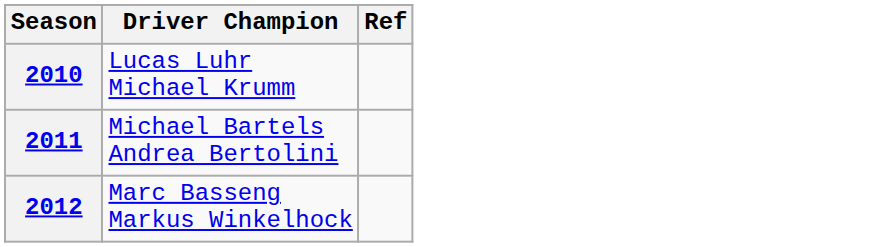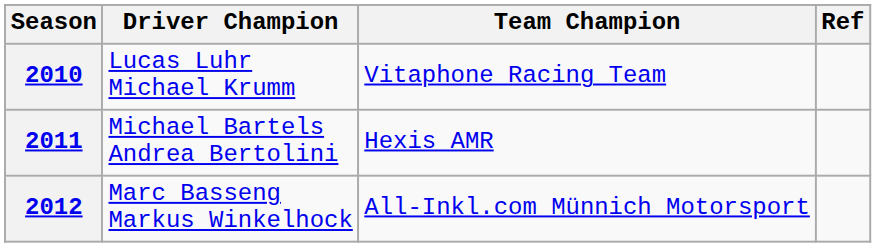 <table class="wikitable" style="font-size: 95%;">
 <tr>
 <th>Season</th>
 <th>Driver Champion</th>
+<th>Team Champion</th>
 <th>Ref</th>
 </tr>
 <tr>
 <th><a href='#'>2010</a></th>
 <td> <a href='#'>Lucas Luhr</a><br> <a href='#'>Michael Krumm</a></td>
+<td> <a href='#'>Vitaphone Racing Team</a></td>
 <td align="center"></td>
 </tr>
 <tr>
 <th><a href='#'>2011</a></th>
 <td> <a href='#'>Michael Bartels</a><br> <a href='#'>Andrea Bertolini</a></td>
+<td> <a href='#'>Hexis AMR</a></td>
 <td align="center"></td>
 </tr>
 <tr>
 <th><a href='#'>2012</a></th>
 <td> <a href='#'>Marc Basseng</a><br> <a href='#'>Markus Winkelhock</a></td>
+<td> <a href='#'>All-Inkl.com Münnich Motorsport</a></td>
 <td align="center"></td>
 </tr>
 </table>
